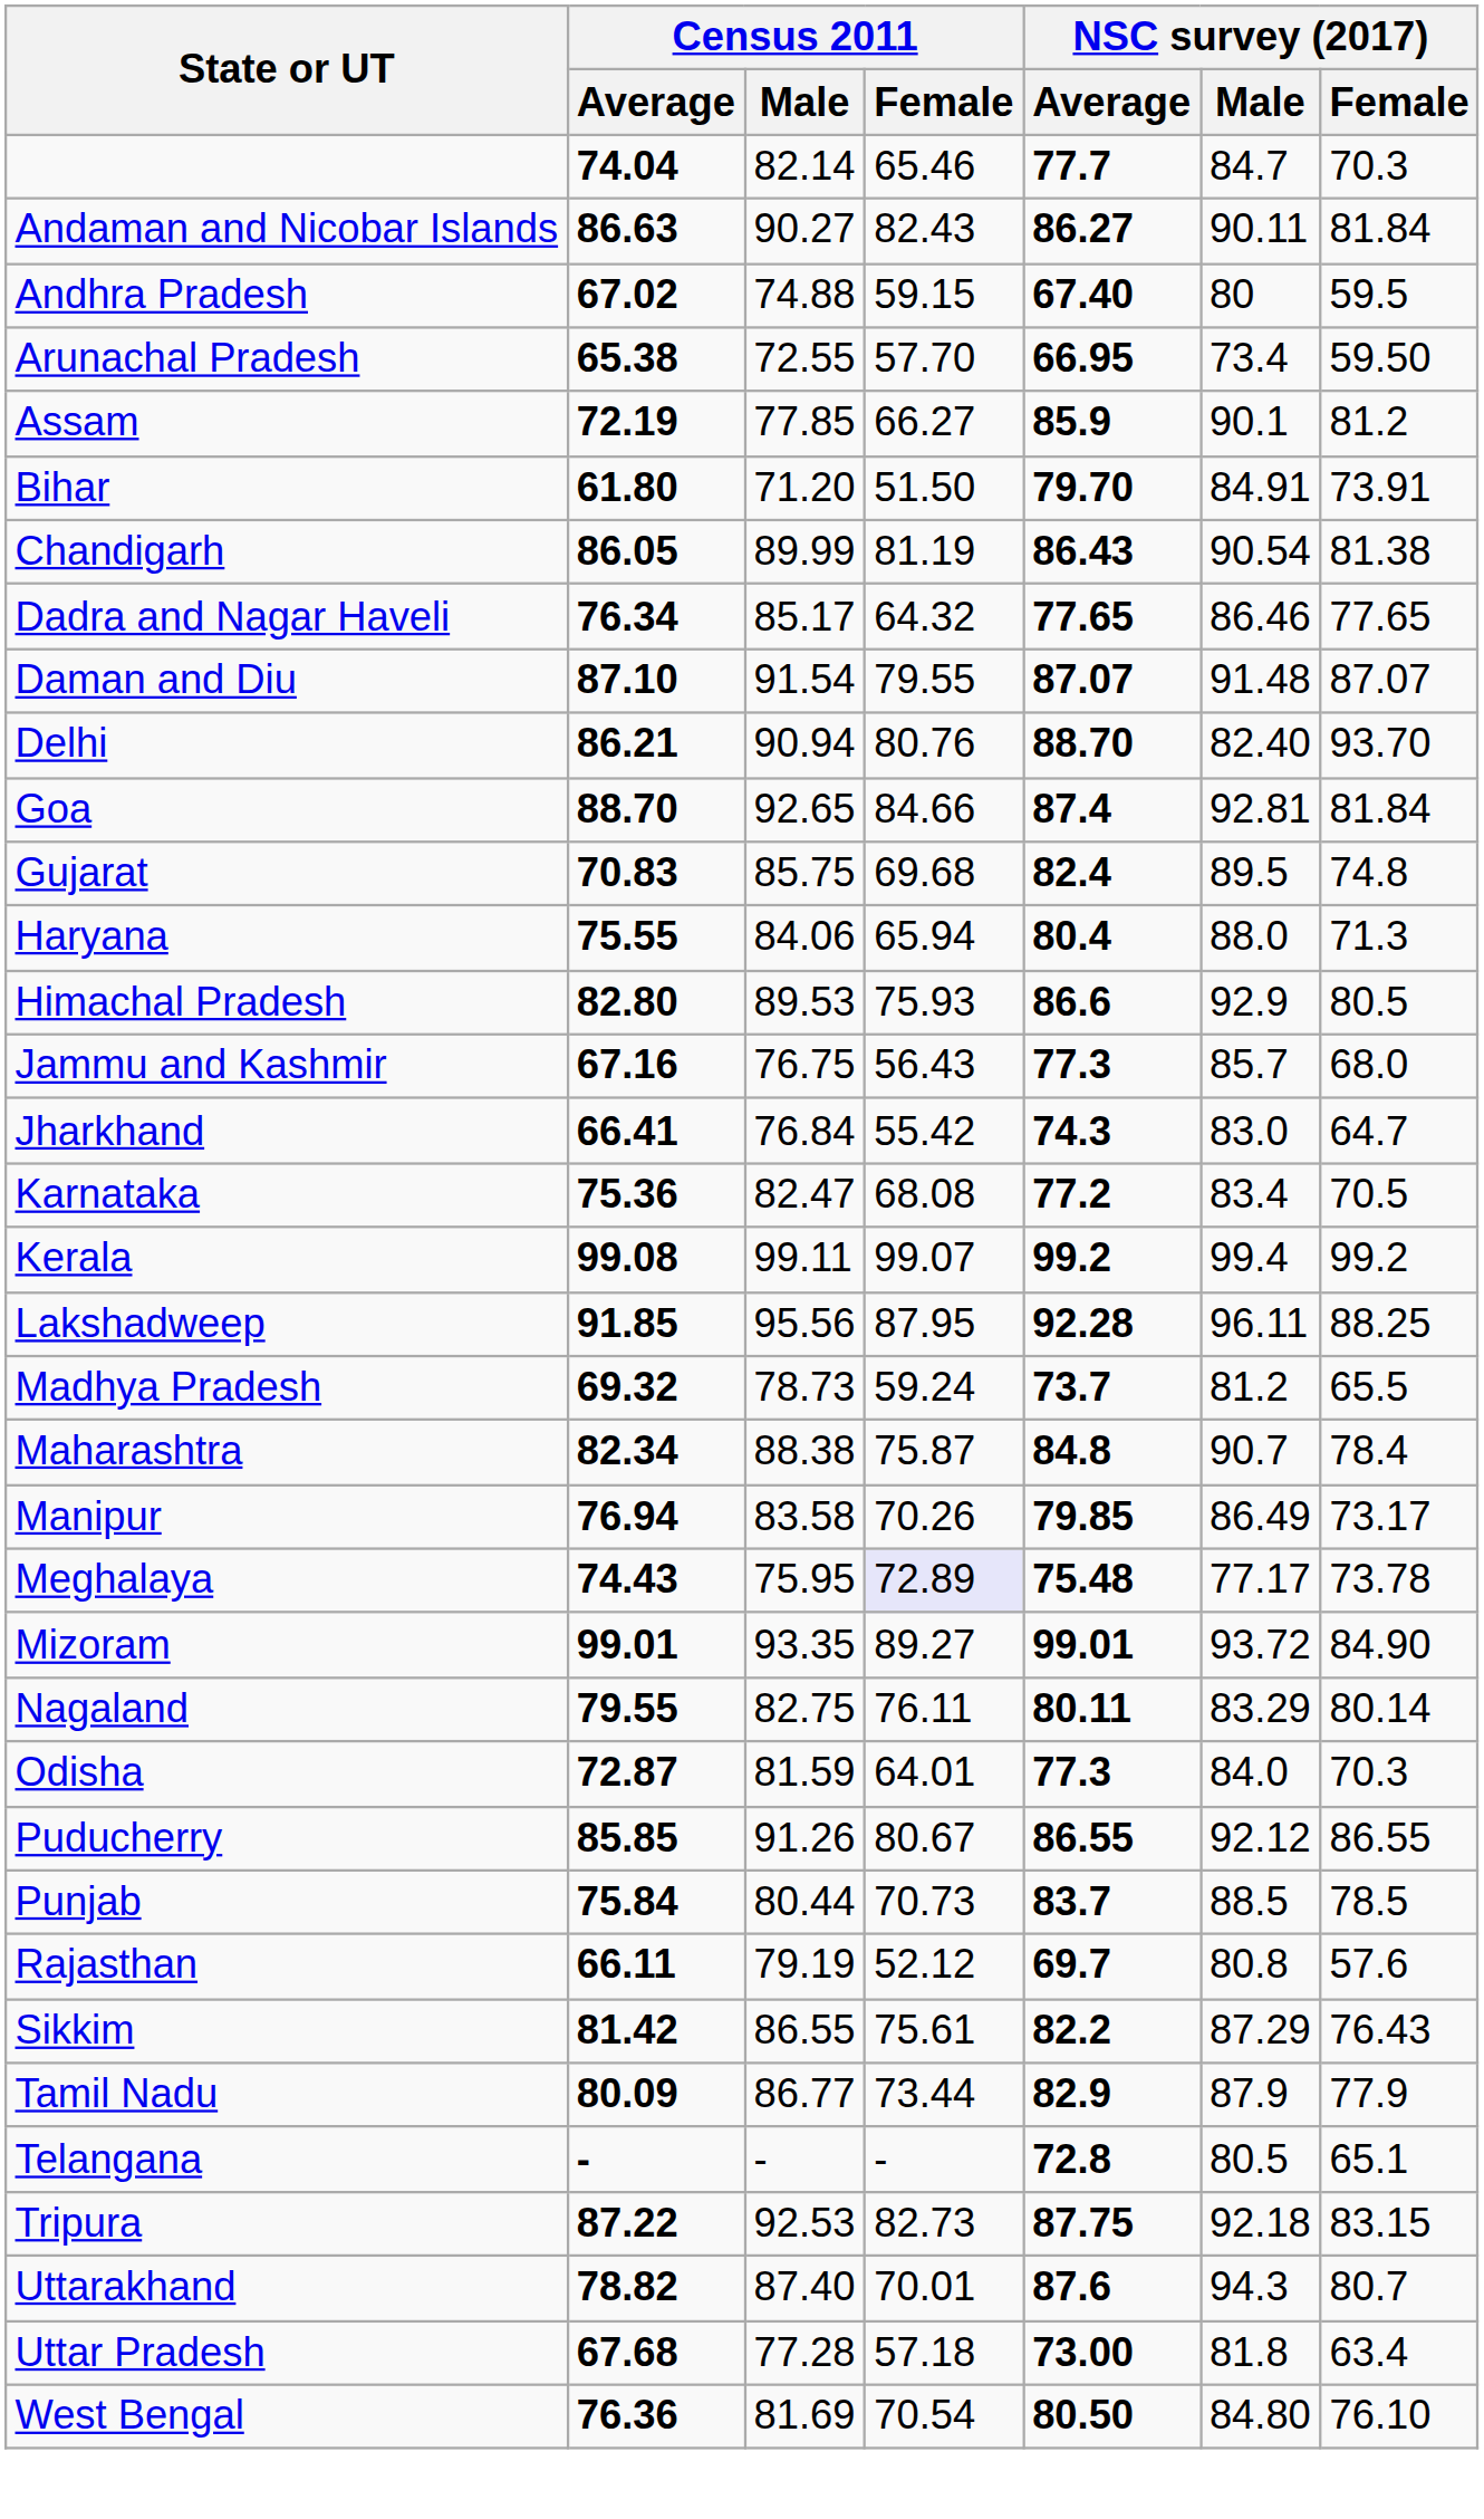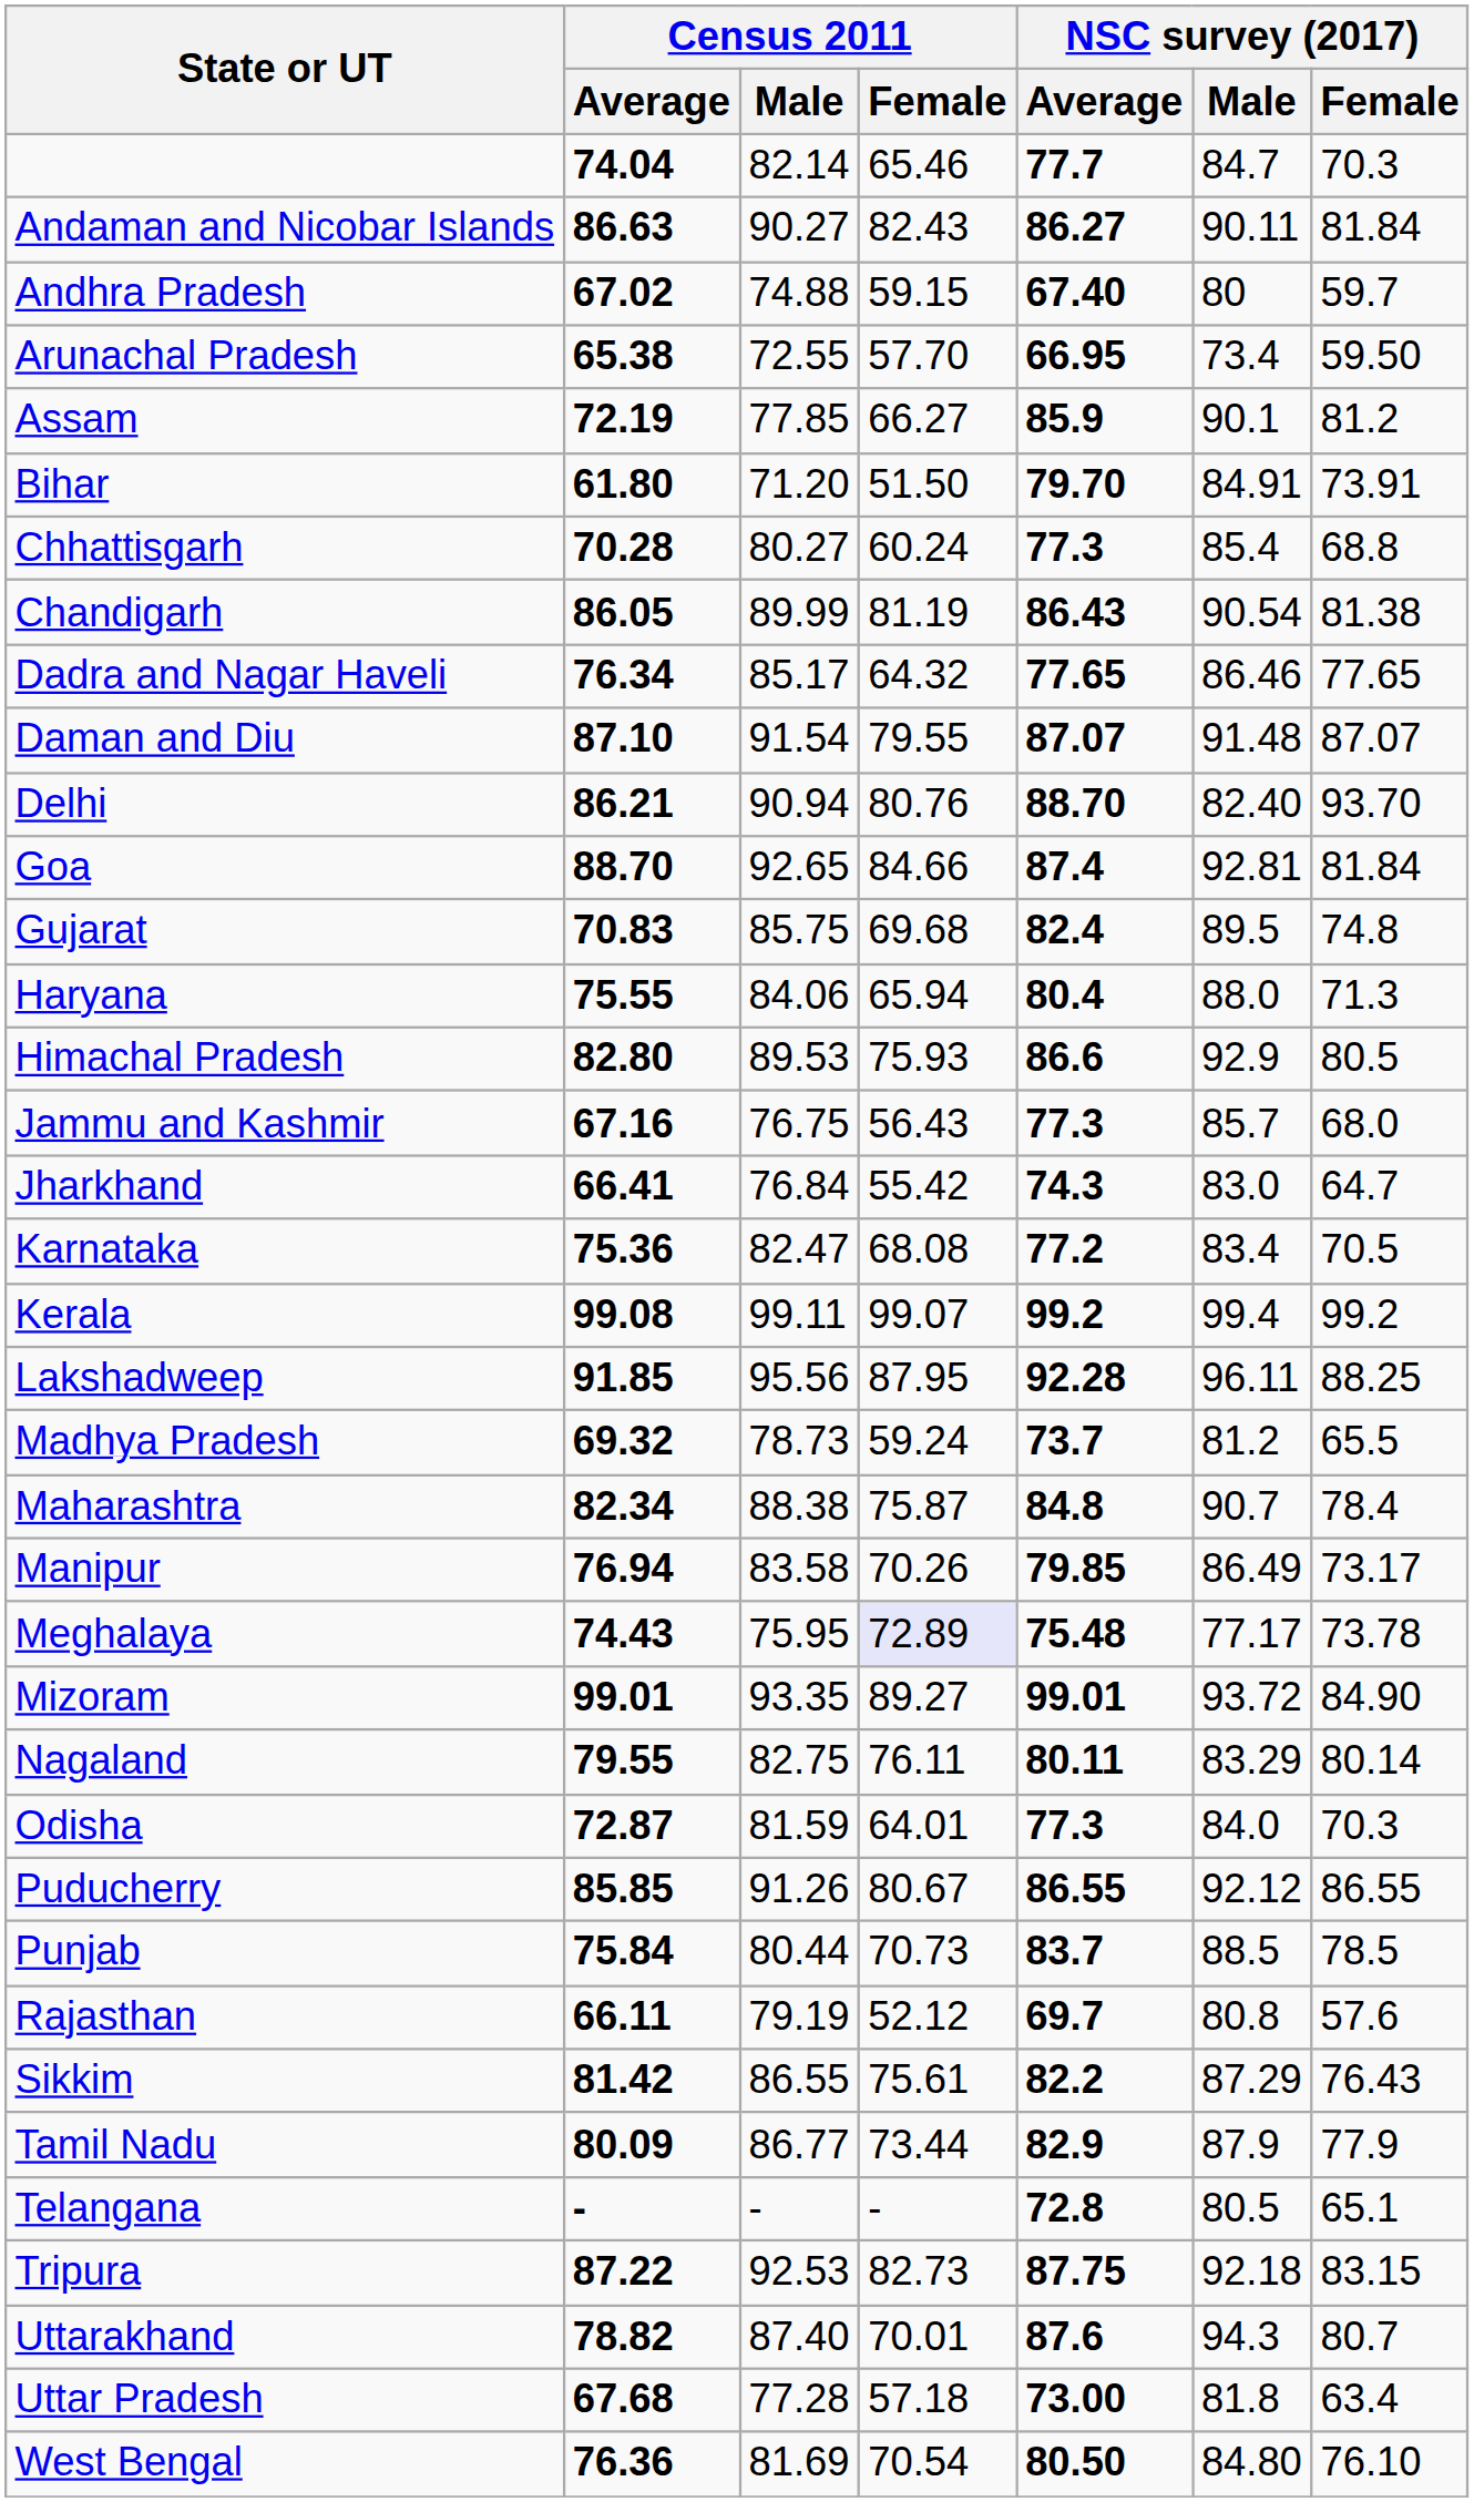 <table class="wikitable sortable">
 <tr>
 <th rowspan="2">State or UT</th>
 <th colspan="3"><a href='#'>Census 2011</a></th>
 <th colspan="3"><a href='#'>NSC</a> survey (2017)</th>
 </tr>
 <tr>
 <th>Average</th>
 <th>Male</th>
 <th>Female</th>
 <th>Average</th>
 <th>Male</th>
 <th>Female</th>
 </tr>
 <tr>
 <td><strong></strong></td>
 <td><strong>74.04</strong></td>
 <td>82.14</td>
 <td>65.46</td>
 <td><strong>77.7</strong></td>
 <td>84.7</td>
 <td>70.3</td>
 </tr>
 <tr>
 <td><a href='#'>Andaman and Nicobar Islands</a></td>
 <td><strong>86.63</strong></td>
 <td>90.27</td>
 <td>82.43</td>
 <td><strong>86.27</strong></td>
 <td>90.11</td>
 <td>81.84</td>
 </tr>
 <tr>
 <td><a href='#'>Andhra Pradesh</a></td>
 <td><strong>67.02</strong></td>
 <td>74.88</td>
 <td>59.15</td>
 <td><strong>67.40</strong></td>
 <td>80</td>
-<td>59.5</td>
+<td>59.7</td>
 </tr>
 <tr>
 <td><a href='#'>Arunachal Pradesh</a></td>
 <td><strong>65.38</strong></td>
 <td>72.55</td>
 <td>57.70</td>
 <td><strong>66.95</strong></td>
 <td>73.4</td>
 <td>59.50</td>
 </tr>
 <tr>
 <td><a href='#'>Assam</a></td>
 <td><strong>72.19</strong></td>
 <td>77.85</td>
 <td>66.27</td>
 <td><strong>85.9</strong></td>
 <td>90.1</td>
 <td>81.2</td>
 </tr>
 <tr>
 <td><a href='#'>Bihar</a></td>
 <td><strong>61.80</strong></td>
 <td>71.20</td>
 <td>51.50</td>
 <td><strong>79.70</strong></td>
 <td>84.91</td>
 <td>73.91</td>
+</tr>
+<tr>
+<td><a href='#'>Chhattisgarh</a></td>
+<td><strong>70.28</strong></td>
+<td>80.27</td>
+<td>60.24</td>
+<td><strong>77.3</strong></td>
+<td>85.4</td>
+<td>68.8</td>
 </tr>
 <tr>
 <td><a href='#'>Chandigarh</a></td>
 <td><strong>86.05</strong></td>
 <td>89.99</td>
 <td>81.19</td>
 <td><strong>86.43</strong></td>
 <td>90.54</td>
 <td>81.38</td>
 </tr>
 <tr>
 <td><a href='#'>Dadra and Nagar Haveli</a></td>
 <td><strong>76.34</strong></td>
 <td>85.17</td>
 <td>64.32</td>
 <td><strong>77.65</strong></td>
 <td>86.46</td>
 <td>77.65</td>
 </tr>
 <tr>
 <td><a href='#'>Daman and Diu</a></td>
 <td><strong>87.10</strong></td>
 <td>91.54</td>
 <td>79.55</td>
 <td><strong>87.07</strong></td>
 <td>91.48</td>
 <td>87.07</td>
 </tr>
 <tr>
 <td><a href='#'>Delhi</a></td>
 <td><strong>86.21</strong></td>
 <td>90.94</td>
 <td>80.76</td>
 <td><strong>88.70</strong></td>
 <td>82.40</td>
 <td>93.70</td>
 </tr>
 <tr>
 <td><a href='#'>Goa</a></td>
 <td><strong>88.70</strong></td>
 <td>92.65</td>
 <td>84.66</td>
 <td><strong>87.4</strong></td>
 <td>92.81</td>
 <td>81.84</td>
 </tr>
 <tr>
 <td><a href='#'>Gujarat</a></td>
 <td><strong>70.83</strong></td>
 <td>85.75</td>
 <td>69.68</td>
 <td><strong>82.4</strong></td>
 <td>89.5</td>
 <td>74.8</td>
 </tr>
 <tr>
 <td><a href='#'>Haryana</a></td>
 <td><strong>75.55</strong></td>
 <td>84.06</td>
 <td>65.94</td>
 <td><strong>80.4</strong></td>
 <td>88.0</td>
 <td>71.3</td>
 </tr>
 <tr>
 <td><a href='#'>Himachal Pradesh</a></td>
 <td><strong>82.80</strong></td>
 <td>89.53</td>
 <td>75.93</td>
 <td><strong>86.6</strong></td>
 <td>92.9</td>
 <td>80.5</td>
 </tr>
 <tr>
 <td><a href='#'>Jammu and Kashmir</a></td>
 <td><strong>67.16</strong></td>
 <td>76.75</td>
 <td>56.43</td>
 <td><strong>77.3</strong></td>
 <td>85.7</td>
 <td>68.0</td>
 </tr>
 <tr>
 <td><a href='#'>Jharkhand</a></td>
 <td><strong>66.41</strong></td>
 <td>76.84</td>
 <td>55.42</td>
 <td><strong>74.3</strong></td>
 <td>83.0</td>
 <td>64.7</td>
 </tr>
 <tr>
 <td><a href='#'>Karnataka</a></td>
 <td><strong>75.36</strong></td>
 <td>82.47</td>
 <td>68.08</td>
 <td><strong>77.2</strong></td>
 <td>83.4</td>
 <td>70.5</td>
 </tr>
 <tr>
 <td><a href='#'>Kerala</a></td>
 <td><strong>99.08</strong></td>
 <td>99.11</td>
 <td>99.07</td>
 <td><strong>99.2</strong></td>
 <td>99.4</td>
 <td>99.2</td>
 </tr>
 <tr>
 <td><a href='#'>Lakshadweep</a></td>
 <td><strong>91.85</strong></td>
 <td>95.56</td>
 <td>87.95</td>
 <td><strong>92.28</strong></td>
 <td>96.11</td>
 <td>88.25</td>
 </tr>
 <tr>
 <td><a href='#'>Madhya Pradesh</a></td>
 <td><strong>69.32</strong></td>
 <td>78.73</td>
 <td>59.24</td>
 <td><strong>73.7</strong></td>
 <td>81.2</td>
 <td>65.5</td>
 </tr>
 <tr>
 <td><a href='#'>Maharashtra</a></td>
 <td><strong>82.34</strong></td>
 <td>88.38</td>
 <td>75.87</td>
 <td><strong>84.8</strong></td>
 <td>90.7</td>
 <td>78.4</td>
 </tr>
 <tr>
 <td><a href='#'>Manipur</a></td>
 <td><strong>76.94</strong></td>
 <td>83.58</td>
 <td>70.26</td>
 <td><strong>79.85</strong></td>
 <td>86.49</td>
 <td>73.17</td>
 </tr>
 <tr>
 <td><a href='#'>Meghalaya</a></td>
 <td><strong>74.43</strong></td>
 <td>75.95</td>
 <td style="background: lavender;">72.89</td>
 <td><strong>75.48</strong></td>
 <td>77.17</td>
 <td>73.78</td>
 </tr>
 <tr>
 <td><a href='#'>Mizoram</a></td>
 <td><strong>99.01</strong></td>
 <td>93.35</td>
 <td>89.27</td>
 <td><strong>99.01</strong></td>
 <td>93.72</td>
 <td>84.90</td>
 </tr>
 <tr>
 <td><a href='#'>Nagaland</a></td>
 <td><strong>79.55</strong></td>
 <td>82.75</td>
 <td>76.11</td>
 <td><strong>80.11</strong></td>
 <td>83.29</td>
 <td>80.14</td>
 </tr>
 <tr>
 <td><a href='#'>Odisha</a></td>
 <td><strong>72.87</strong></td>
 <td>81.59</td>
 <td>64.01</td>
 <td><strong>77.3</strong></td>
 <td>84.0</td>
 <td>70.3</td>
 </tr>
 <tr>
 <td><a href='#'>Puducherry</a></td>
 <td><strong>85.85</strong></td>
 <td>91.26</td>
 <td>80.67</td>
 <td><strong>86.55</strong></td>
 <td>92.12</td>
 <td>86.55</td>
 </tr>
 <tr>
 <td><a href='#'>Punjab</a></td>
 <td><strong>75.84</strong></td>
 <td>80.44</td>
 <td>70.73</td>
 <td><strong>83.7</strong></td>
 <td>88.5</td>
 <td>78.5</td>
 </tr>
 <tr>
 <td><a href='#'>Rajasthan</a></td>
 <td><strong>66.11</strong></td>
 <td>79.19</td>
 <td>52.12</td>
 <td><strong>69.7</strong></td>
 <td>80.8</td>
 <td>57.6</td>
 </tr>
 <tr>
 <td><a href='#'>Sikkim</a></td>
 <td><strong>81.42</strong></td>
 <td>86.55</td>
 <td>75.61</td>
 <td><strong>82.2</strong></td>
 <td>87.29</td>
 <td>76.43</td>
 </tr>
 <tr>
 <td><a href='#'>Tamil Nadu</a></td>
 <td><strong>80.09</strong></td>
 <td>86.77</td>
 <td>73.44</td>
 <td><strong>82.9</strong></td>
 <td>87.9</td>
 <td>77.9</td>
 </tr>
 <tr>
 <td><a href='#'>Telangana</a></td>
 <td><strong>-</strong></td>
 <td>-</td>
 <td>-</td>
 <td><strong>72.8</strong></td>
 <td>80.5</td>
 <td>65.1</td>
 </tr>
 <tr>
 <td><a href='#'>Tripura</a></td>
 <td><strong>87.22</strong></td>
 <td>92.53</td>
 <td>82.73</td>
 <td><strong>87.75</strong></td>
 <td>92.18</td>
 <td>83.15</td>
 </tr>
 <tr>
 <td><a href='#'>Uttarakhand</a></td>
 <td><strong>78.82</strong></td>
 <td>87.40</td>
 <td>70.01</td>
 <td><strong>87.6</strong></td>
 <td>94.3</td>
 <td>80.7</td>
 </tr>
 <tr>
 <td><a href='#'>Uttar Pradesh</a></td>
 <td><strong>67.68</strong></td>
 <td>77.28</td>
 <td>57.18</td>
 <td><strong>73.00</strong></td>
 <td>81.8</td>
 <td>63.4</td>
 </tr>
 <tr>
 <td><a href='#'>West Bengal</a></td>
 <td><strong>76.36</strong></td>
 <td>81.69</td>
 <td>70.54</td>
 <td><strong>80.50</strong></td>
 <td>84.80</td>
 <td>76.10</td>
 </tr>
 </table>
